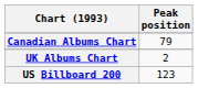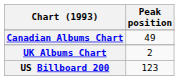 <table class="wikitable sortable plainrowheaders">
 <tr>
 <th>Chart (1993)</th>
 <th>Peak<br>position</th>
 </tr>
 <tr>
 </tr>
 <tr>
 <th scope="row"><a href='#'>Canadian Albums Chart</a></th>
-<td align="center">79</td>
+<td align="center">49</td>
 </tr>
 <tr>
 </tr>
 <tr>
 </tr>
 <tr>
 </tr>
 <tr>
 </tr>
 <tr>
 <th scope="row"><a href='#'>UK Albums Chart</a></th>
 <td align="center">2</td>
 </tr>
 <tr>
 <th scope="row">US <a href='#'>Billboard 200</a></th>
 <td align="center">123</td>
 </tr>
 </table>
